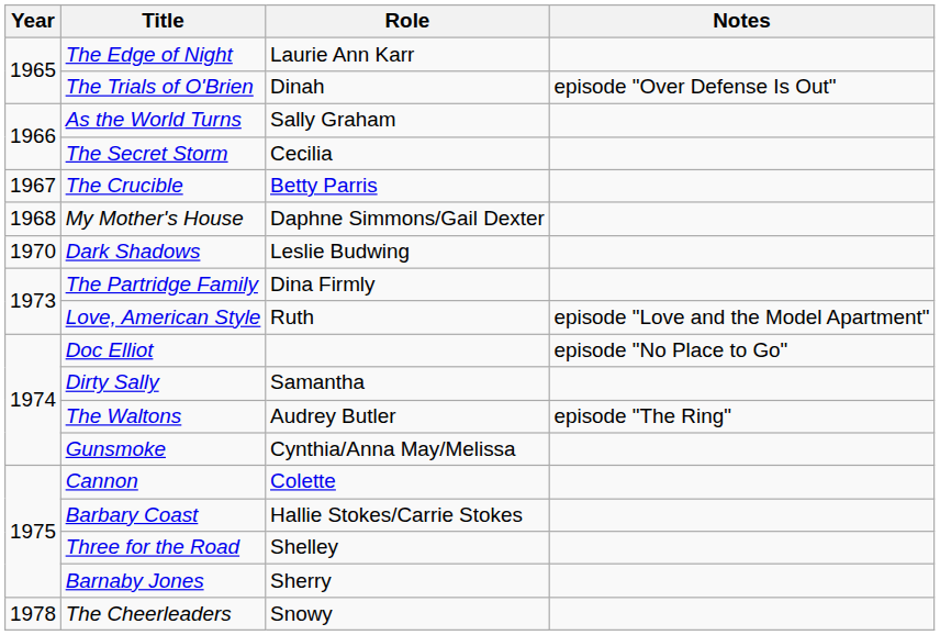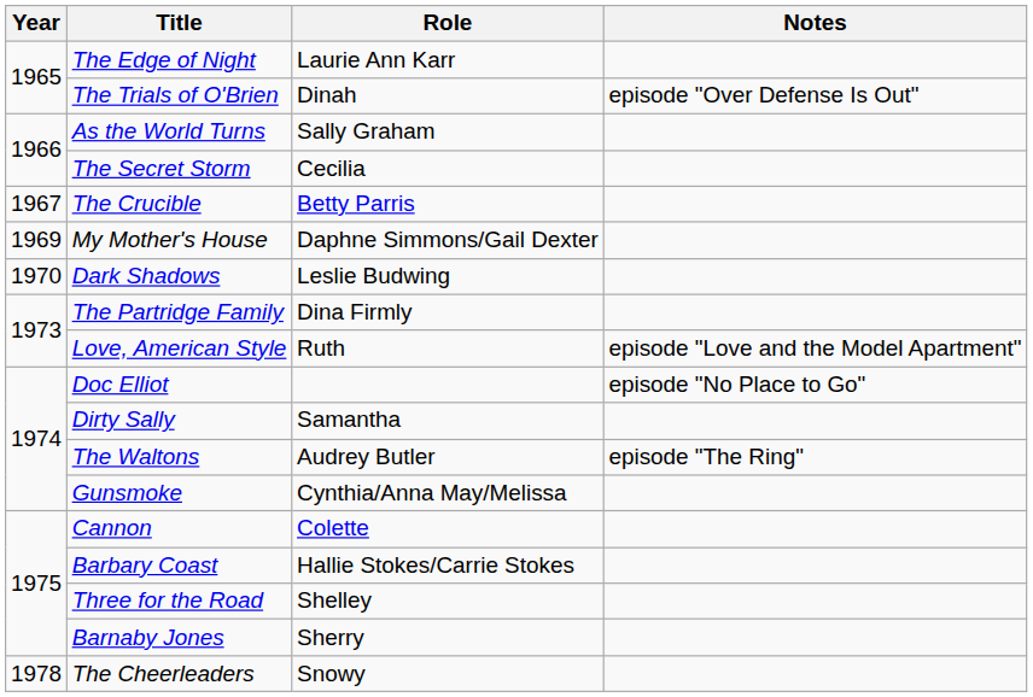 <table class="wikitable sortable">
 <tr>
 <th>Year</th>
 <th>Title</th>
 <th>Role</th>
 <th class = "unsortable">Notes</th>
 </tr>
 <tr>
 <td rowspan=2>1965</td>
 <td><em><a href='#'>The Edge of Night</a></em></td>
 <td>Laurie Ann Karr</td>
 <td></td>
 </tr>
 <tr>
 <td><em><a href='#'>The Trials of O'Brien</a></em></td>
 <td>Dinah</td>
 <td>episode "Over Defense Is Out"</td>
 </tr>
 <tr>
 <td rowspan=2>1966</td>
 <td><em><a href='#'>As the World Turns</a></em></td>
 <td>Sally Graham</td>
 <td></td>
 </tr>
 <tr>
 <td><em><a href='#'>The Secret Storm</a></em></td>
 <td>Cecilia</td>
 <td></td>
 </tr>
 <tr>
 <td>1967</td>
 <td><em><a href='#'>The Crucible</a></em></td>
 <td><a href='#'>Betty Parris</a></td>
 <td></td>
 </tr>
 <tr>
-<td>1968</td>
+<td>1969</td>
 <td><em>My Mother's House</em></td>
 <td>Daphne Simmons/Gail Dexter</td>
 <td></td>
 </tr>
 <tr>
 <td>1970</td>
 <td><em><a href='#'>Dark Shadows</a></em></td>
 <td>Leslie Budwing</td>
 <td></td>
 </tr>
 <tr>
 <td rowspan=2>1973</td>
 <td><em><a href='#'>The Partridge Family</a></em></td>
 <td>Dina Firmly</td>
 <td></td>
 </tr>
 <tr>
 <td><em><a href='#'>Love, American Style</a></em></td>
 <td>Ruth</td>
 <td>episode "Love and the Model Apartment"</td>
 </tr>
 <tr>
 <td rowspan=4>1974</td>
 <td><em><a href='#'>Doc Elliot</a></em></td>
 <td></td>
 <td>episode "No Place to Go"</td>
 </tr>
 <tr>
 <td><em><a href='#'>Dirty Sally</a></em></td>
 <td>Samantha</td>
 <td></td>
 </tr>
 <tr>
 <td><em><a href='#'>The Waltons</a></em></td>
 <td>Audrey Butler</td>
 <td>episode "The Ring"</td>
 </tr>
 <tr>
 <td><em><a href='#'>Gunsmoke</a></em></td>
 <td>Cynthia/Anna May/Melissa</td>
 <td></td>
 </tr>
 <tr>
 <td rowspan=4>1975</td>
 <td><em><a href='#'>Cannon</a></em></td>
 <td><a href='#'>Colette</a></td>
 <td></td>
 </tr>
 <tr>
 <td><em><a href='#'>Barbary Coast</a></em></td>
 <td>Hallie Stokes/Carrie Stokes</td>
 <td></td>
 </tr>
 <tr>
 <td><em><a href='#'>Three for the Road</a></em></td>
 <td>Shelley</td>
 <td></td>
 </tr>
 <tr>
 <td><em><a href='#'>Barnaby Jones</a></em></td>
 <td>Sherry</td>
 <td></td>
 </tr>
 <tr>
 <td>1978</td>
 <td><em>The Cheerleaders</em></td>
 <td>Snowy</td>
 <td></td>
 </tr>
 </table>
